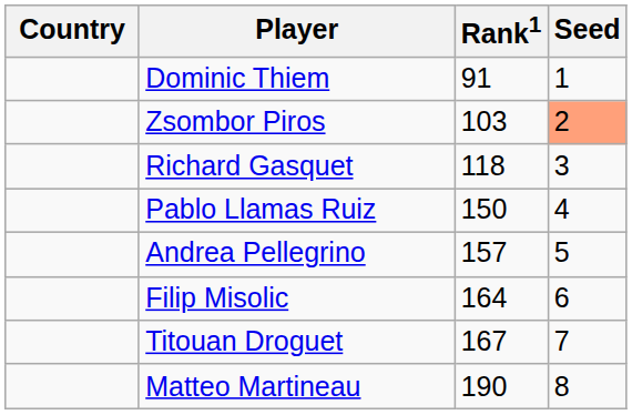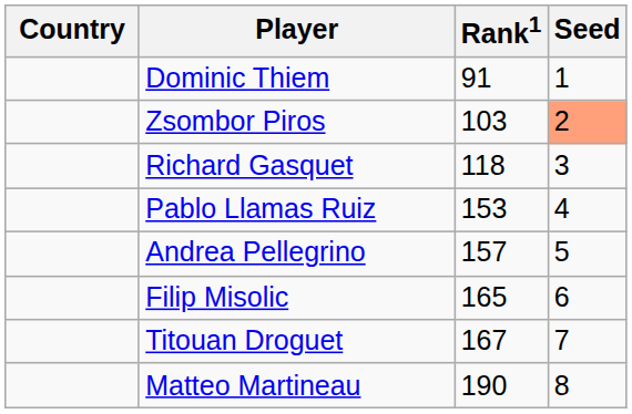 <table class="sortable wikitable">
 <tr>
 <th width="70">Country</th>
 <th width="175">Player</th>
 <th>Rank<sup>1</sup></th>
 <th>Seed</th>
 </tr>
 <tr>
 <td></td>
 <td><a href='#'>Dominic Thiem</a></td>
 <td>91</td>
 <td>1</td>
 </tr>
 <tr>
 <td></td>
 <td><a href='#'>Zsombor Piros</a></td>
 <td>103</td>
 <td style="background: lightsalmon;">2</td>
 </tr>
 <tr>
 <td></td>
 <td><a href='#'>Richard Gasquet</a></td>
 <td>118</td>
 <td>3</td>
 </tr>
 <tr>
 <td></td>
 <td><a href='#'>Pablo Llamas Ruiz</a></td>
-<td>150</td>
+<td>153</td>
 <td>4</td>
 </tr>
 <tr>
 <td></td>
 <td><a href='#'>Andrea Pellegrino</a></td>
 <td>157</td>
 <td>5</td>
 </tr>
 <tr>
 <td></td>
 <td><a href='#'>Filip Misolic</a></td>
-<td>164</td>
+<td>165</td>
 <td>6</td>
 </tr>
 <tr>
 <td></td>
 <td><a href='#'>Titouan Droguet</a></td>
 <td>167</td>
 <td>7</td>
 </tr>
 <tr>
 <td></td>
 <td><a href='#'>Matteo Martineau</a></td>
 <td>190</td>
 <td>8</td>
 </tr>
 </table>
